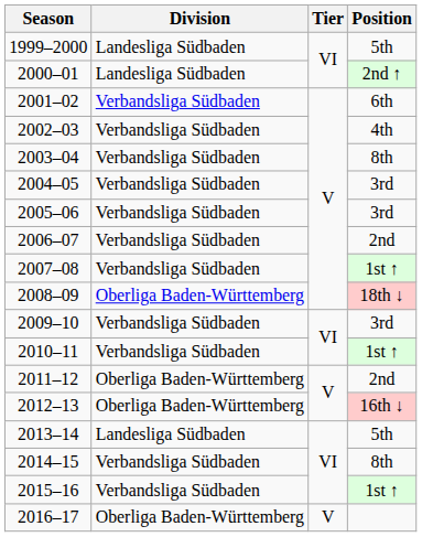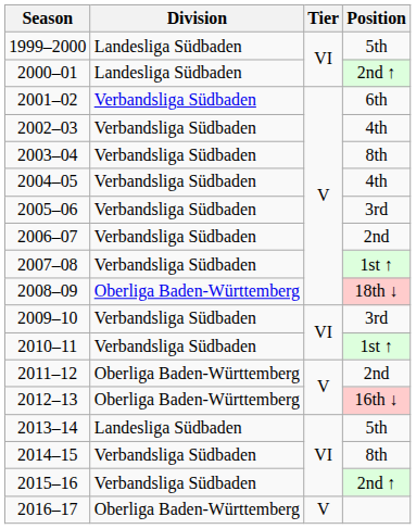 <table class="wikitable">
 <tr>
 <th>Season</th>
 <th>Division</th>
 <th>Tier</th>
 <th>Position</th>
 </tr>
 <tr align="center">
 <td>1999–2000</td>
 <td align="left">Landesliga Südbaden</td>
 <td rowspan=2>VI</td>
 <td>5th</td>
 </tr>
 <tr align="center">
 <td>2000–01</td>
 <td align="left">Landesliga Südbaden</td>
 <td style="background:#ddffdd">2nd ↑</td>
 </tr>
 <tr align="center">
 <td>2001–02</td>
 <td align="left"><a href='#'>Verbandsliga Südbaden</a></td>
 <td rowspan=8>V</td>
 <td>6th</td>
 </tr>
 <tr align="center">
 <td>2002–03</td>
 <td align="left">Verbandsliga Südbaden</td>
 <td>4th</td>
 </tr>
 <tr align="center">
 <td>2003–04</td>
 <td align="left">Verbandsliga Südbaden</td>
 <td>8th</td>
 </tr>
 <tr align="center">
 <td>2004–05</td>
 <td align="left">Verbandsliga Südbaden</td>
-<td>3rd</td>
+<td>4th</td>
 </tr>
 <tr align="center">
 <td>2005–06</td>
 <td align="left">Verbandsliga Südbaden</td>
 <td>3rd</td>
 </tr>
 <tr align="center">
 <td>2006–07</td>
 <td align="left">Verbandsliga Südbaden</td>
 <td>2nd</td>
 </tr>
 <tr align="center">
 <td>2007–08</td>
 <td align="left">Verbandsliga Südbaden</td>
 <td style="background:#ddffdd">1st ↑</td>
 </tr>
 <tr align="center">
 <td>2008–09</td>
 <td align="left"><a href='#'>Oberliga Baden-Württemberg</a></td>
 <td style="background:#ffcccc">18th ↓</td>
 </tr>
 <tr align="center">
 <td>2009–10</td>
 <td align="left">Verbandsliga Südbaden</td>
 <td rowspan=2>VI</td>
 <td>3rd</td>
 </tr>
 <tr align="center">
 <td>2010–11</td>
 <td align="left">Verbandsliga Südbaden</td>
 <td style="background:#ddffdd">1st ↑</td>
 </tr>
 <tr align="center">
 <td>2011–12</td>
 <td align="left">Oberliga Baden-Württemberg</td>
 <td rowspan=2>V</td>
 <td>2nd</td>
 </tr>
 <tr align="center">
 <td>2012–13</td>
 <td align="left">Oberliga Baden-Württemberg</td>
 <td style="background:#ffcccc">16th ↓</td>
 </tr>
 <tr align="center">
 <td>2013–14</td>
 <td align="left">Landesliga Südbaden</td>
 <td rowspan=3>VI</td>
 <td>5th</td>
 </tr>
 <tr align="center">
 <td>2014–15</td>
 <td align="left">Verbandsliga Südbaden</td>
 <td>8th</td>
 </tr>
 <tr align="center">
 <td>2015–16</td>
 <td align="left">Verbandsliga Südbaden</td>
-<td style="background:#ddffdd">1st ↑</td>
+<td style="background:#ddffdd">2nd ↑</td>
 </tr>
 <tr align="center">
 <td>2016–17</td>
 <td align="left">Oberliga Baden-Württemberg</td>
 <td>V</td>
 <td></td>
 </tr>
 </table>
